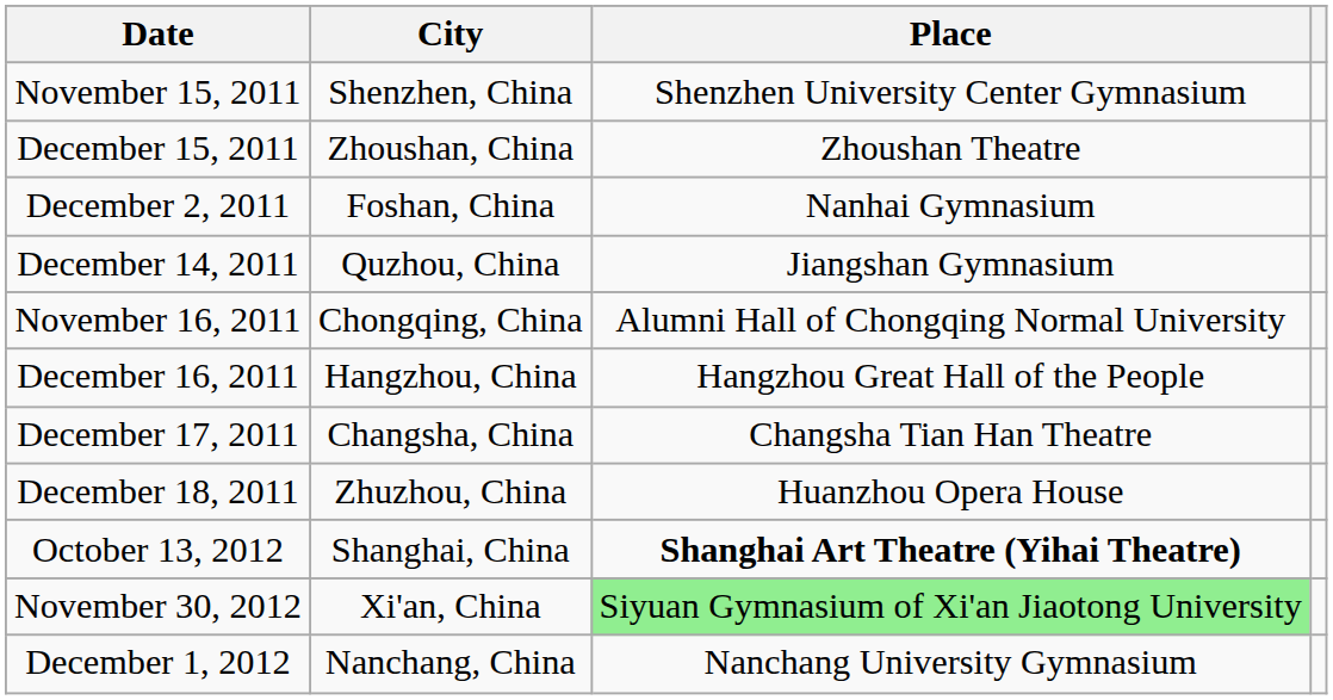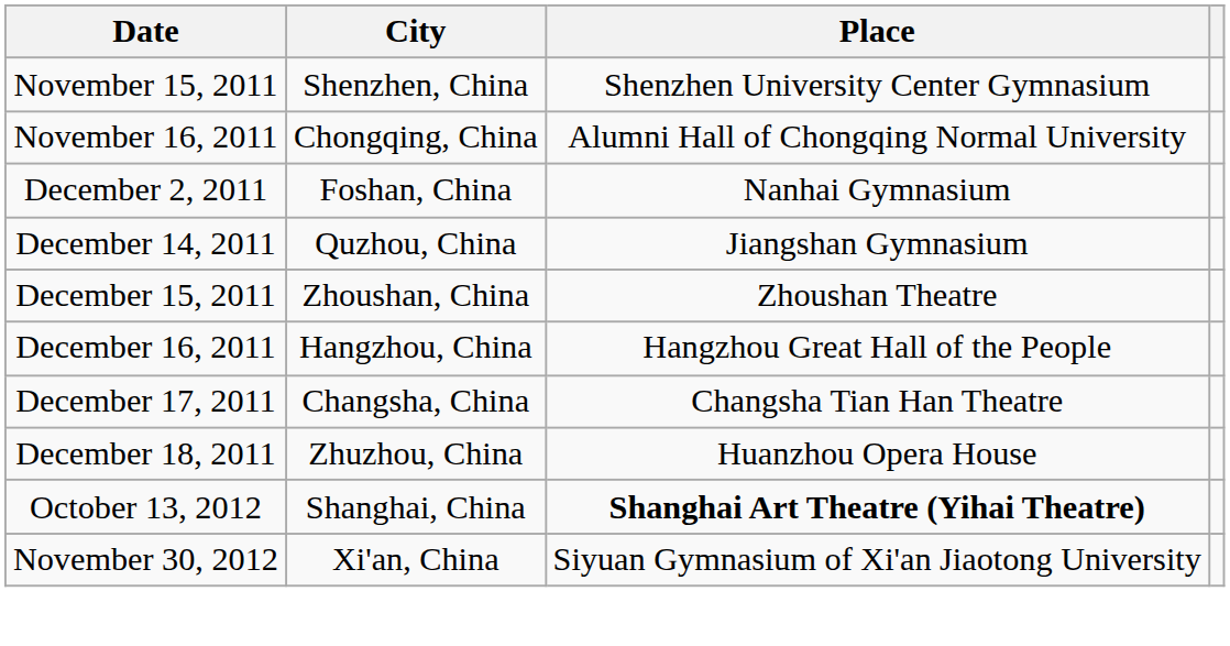 <table class="wikitable plainrowheaders">
 <tr>
 <th>Date</th>
 <th>City</th>
 <th>Place</th>
 <th></th>
 </tr>
 <tr>
 <td style="text-align:center;">November 15, 2011</td>
 <td style="text-align:center;">Shenzhen, China</td>
 <td style="text-align:center;">Shenzhen University Center Gymnasium</td>
 <td style="text-align:center;"></td>
 </tr>
-<tr style="text-align:center;">
-<td style="text-align:center;">December 15, 2011</td>
-<td style="text-align:center;">Zhoushan, China</td>
-<td style="text-align:center;">Zhoushan Theatre</td>
+<tr>
+<td style="text-align:center;">November 16, 2011</td>
+<td style="text-align:center;">Chongqing, China</td>
+<td style="text-align:center;">Alumni Hall of Chongqing Normal University</td>
 <td style="text-align:center;"></td>
 </tr>
 <tr>
 <td style="text-align:center;">December 2, 2011</td>
 <td style="text-align:center;">Foshan, China</td>
 <td style="text-align:center;">Nanhai Gymnasium</td>
 <td style="text-align:center;"></td>
 </tr>
 <tr>
 <td style="text-align:center;">December 14, 2011</td>
 <td style="text-align:center;">Quzhou, China</td>
 <td style="text-align:center;">Jiangshan Gymnasium</td>
 <td style="text-align:center;"></td>
 </tr>
-<tr>
-<td style="text-align:center;">November 16, 2011</td>
-<td style="text-align:center;">Chongqing, China</td>
-<td style="text-align:center;">Alumni Hall of Chongqing Normal University</td>
+<tr style="text-align:center;">
+<td style="text-align:center;">December 15, 2011</td>
+<td style="text-align:center;">Zhoushan, China</td>
+<td style="text-align:center;">Zhoushan Theatre</td>
 <td style="text-align:center;"></td>
 </tr>
 <tr>
 <td style="text-align:center;">December 16, 2011</td>
 <td style="text-align:center;">Hangzhou, China</td>
 <td style="text-align:center;">Hangzhou Great Hall of the People</td>
 <td style="text-align:center;"></td>
 </tr>
 <tr>
 <td style="text-align:center;">December 17, 2011</td>
 <td style="text-align:center;">Changsha, China</td>
 <td style="text-align:center;">Changsha Tian Han Theatre</td>
 <td style="text-align:center;"></td>
 </tr>
 <tr>
 <td style="text-align:center;">December 18, 2011</td>
 <td style="text-align:center;">Zhuzhou, China</td>
 <td style="text-align:center;">Huanzhou Opera House</td>
 <td style="text-align:center;"></td>
 </tr>
 <tr>
 <td style="text-align:center;">October 13, 2012</td>
 <td style="text-align:center;">Shanghai, China</td>
 <td style="text-align:center;"><strong>Shanghai Art Theatre (Yihai Theatre)</strong></td>
 <td style="text-align:center;"></td>
 </tr>
 <tr>
 <td style="text-align:center;">November 30, 2012</td>
 <td style="text-align:center;">Xi'an, China</td>
-<td style="background: lightgreen; text-align:center;">Siyuan Gymnasium of Xi'an Jiaotong University</td>
-<td style="text-align:center;"></td>
-</tr>
-<tr>
-<td style="text-align:center;">December 1, 2012</td>
-<td style="text-align:center;">Nanchang, China</td>
-<td style="text-align:center;">Nanchang University Gymnasium</td>
+<td style="text-align:center;">Siyuan Gymnasium of Xi'an Jiaotong University</td>
 <td style="text-align:center;"></td>
 </tr>
 </table>
